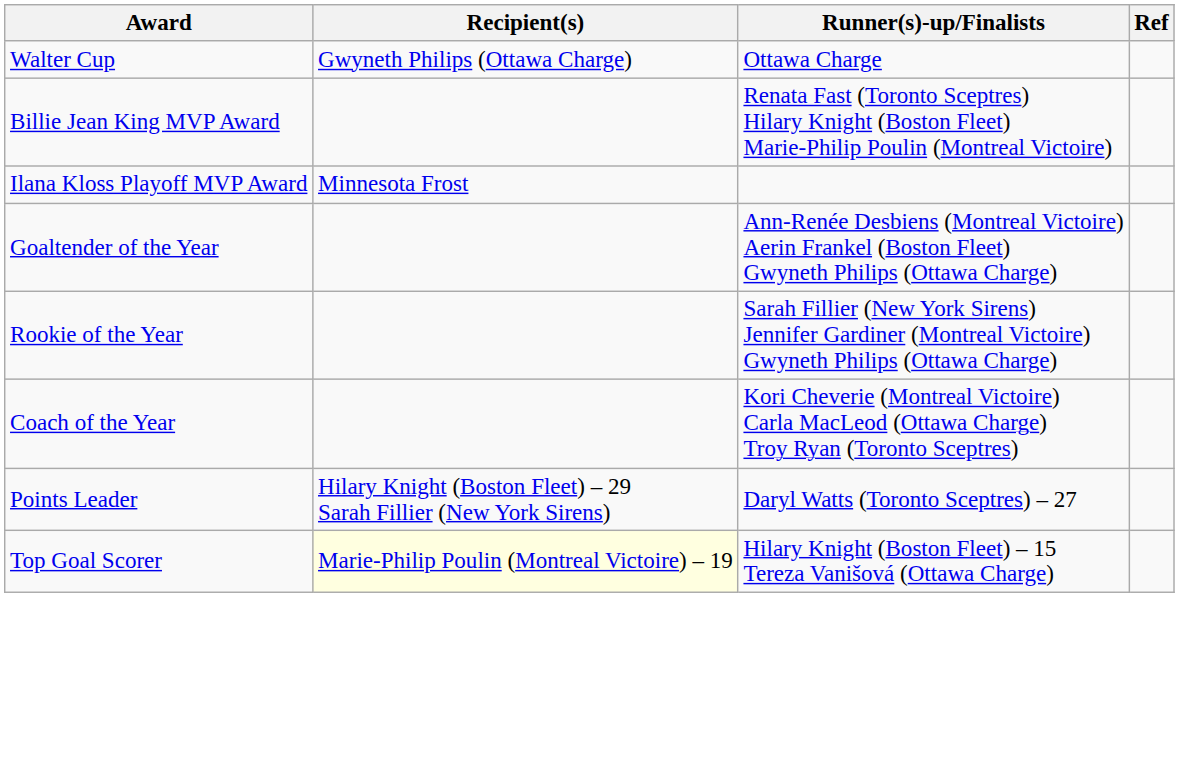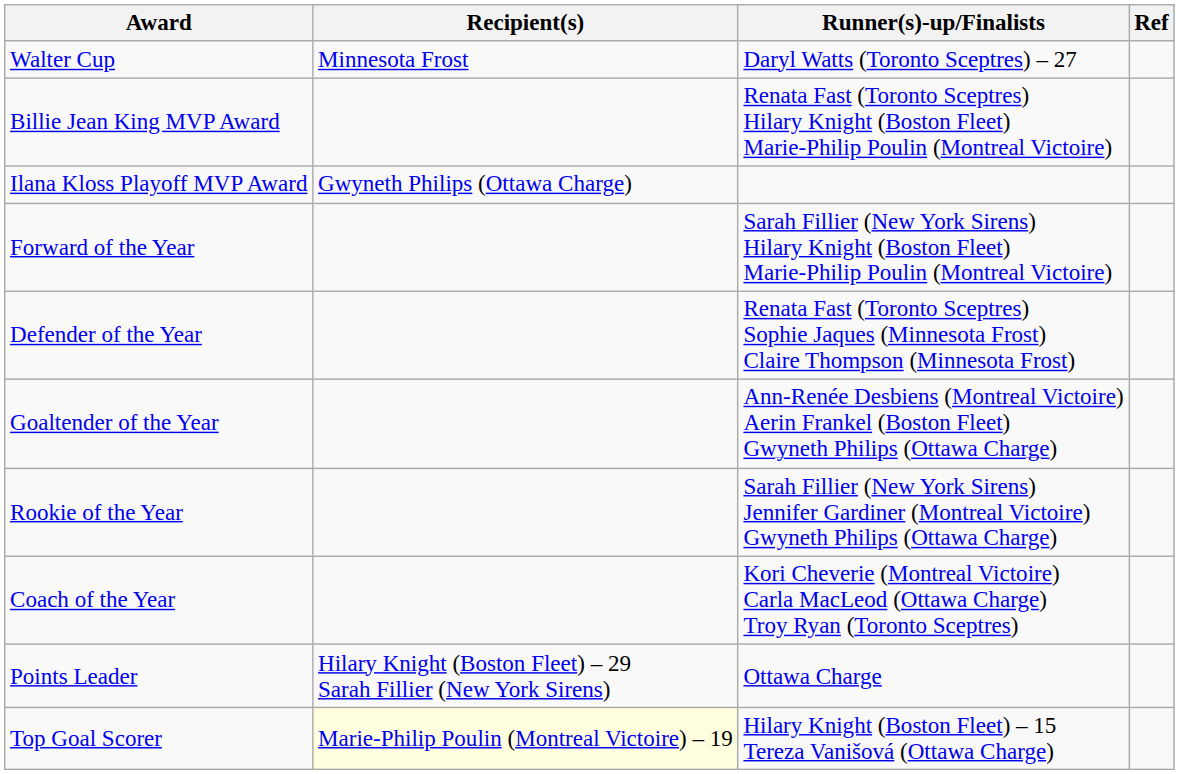 <table class="wikitable">
 <tr>
 <th>Award</th>
 <th>Recipient(s)</th>
 <th>Runner(s)-up/Finalists</th>
 <th>Ref</th>
 </tr>
 <tr>
 <td><a href='#'>Walter Cup</a></td>
-<td><a href='#'>Gwyneth Philips</a> (<a href='#'>Ottawa Charge</a>)</td>
-<td><a href='#'>Ottawa Charge</a></td>
+<td><a href='#'>Minnesota Frost</a></td>
+<td><a href='#'>Daryl Watts</a> (<a href='#'>Toronto Sceptres</a>) – 27</td>
 <td></td>
 </tr>
 <tr>
 <td><a href='#'>Billie Jean King MVP Award</a><br></td>
 <td></td>
 <td><a href='#'>Renata Fast</a> (<a href='#'>Toronto Sceptres</a>)<br><a href='#'>Hilary Knight</a> (<a href='#'>Boston Fleet</a>)<br><a href='#'>Marie-Philip Poulin</a> (<a href='#'>Montreal Victoire</a>)</td>
 <td></td>
 </tr>
 <tr>
 <td><a href='#'>Ilana Kloss Playoff MVP Award</a><br></td>
-<td><a href='#'>Minnesota Frost</a></td>
+<td><a href='#'>Gwyneth Philips</a> (<a href='#'>Ottawa Charge</a>)</td>
 <td></td>
+<td></td>
+</tr>
+<tr>
+<td><a href='#'>Forward of the Year</a></td>
+<td></td>
+<td><a href='#'>Sarah Fillier</a> (<a href='#'>New York Sirens</a>)<br><a href='#'>Hilary Knight</a> (<a href='#'>Boston Fleet</a>)<br><a href='#'>Marie-Philip Poulin</a> (<a href='#'>Montreal Victoire</a>)</td>
+<td></td>
+</tr>
+<tr>
+<td><a href='#'>Defender of the Year</a></td>
+<td></td>
+<td><a href='#'>Renata Fast</a> (<a href='#'>Toronto Sceptres</a>)<br><a href='#'>Sophie Jaques</a> (<a href='#'>Minnesota Frost</a>)<br><a href='#'>Claire Thompson</a> (<a href='#'>Minnesota Frost</a>)</td>
 <td></td>
 </tr>
 <tr>
 <td><a href='#'>Goaltender of the Year</a></td>
 <td></td>
 <td><a href='#'>Ann-Renée Desbiens</a> (<a href='#'>Montreal Victoire</a>)<br><a href='#'>Aerin Frankel</a> (<a href='#'>Boston Fleet</a>)<br><a href='#'>Gwyneth Philips</a> (<a href='#'>Ottawa Charge</a>)</td>
 <td></td>
 </tr>
 <tr>
 <td><a href='#'>Rookie of the Year</a></td>
 <td></td>
 <td><a href='#'>Sarah Fillier</a> (<a href='#'>New York Sirens</a>)<br><a href='#'>Jennifer Gardiner</a> (<a href='#'>Montreal Victoire</a>)<br><a href='#'>Gwyneth Philips</a> (<a href='#'>Ottawa Charge</a>)</td>
 <td></td>
 </tr>
 <tr>
 <td><a href='#'>Coach of the Year</a></td>
 <td></td>
 <td><a href='#'>Kori Cheverie</a> (<a href='#'>Montreal Victoire</a>)<br><a href='#'>Carla MacLeod</a> (<a href='#'>Ottawa Charge</a>)<br><a href='#'>Troy Ryan</a> (<a href='#'>Toronto Sceptres</a>)</td>
 <td></td>
 </tr>
 <tr>
 <td><a href='#'>Points Leader</a><br></td>
 <td><a href='#'>Hilary Knight</a> (<a href='#'>Boston Fleet</a>) – 29<br><a href='#'>Sarah Fillier</a> (<a href='#'>New York Sirens</a>)</td>
-<td><a href='#'>Daryl Watts</a> (<a href='#'>Toronto Sceptres</a>) – 27</td>
+<td><a href='#'>Ottawa Charge</a></td>
 <td></td>
 </tr>
 <tr>
 <td><a href='#'>Top Goal Scorer</a><br></td>
 <td style="background: lightyellow;"><a href='#'>Marie-Philip Poulin</a> (<a href='#'>Montreal Victoire</a>) – 19</td>
 <td><a href='#'>Hilary Knight</a> (<a href='#'>Boston Fleet</a>) – 15<br><a href='#'>Tereza Vanišová</a> (<a href='#'>Ottawa Charge</a>)</td>
 <td><br></td>
 </tr>
 </table>
